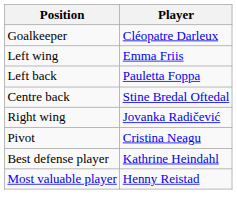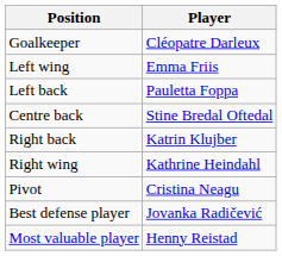 <table class="wikitable">
 <tr>
 <th>Position</th>
 <th>Player</th>
 </tr>
 <tr>
 <td>Goalkeeper</td>
 <td> <a href='#'>Cléopatre Darleux</a></td>
 </tr>
 <tr>
 <td>Left wing</td>
 <td> <a href='#'>Emma Friis</a></td>
 </tr>
 <tr>
 <td>Left back</td>
 <td> <a href='#'>Pauletta Foppa</a></td>
 </tr>
 <tr>
 <td>Centre back</td>
 <td> <a href='#'>Stine Bredal Oftedal</a></td>
 </tr>
 <tr>
+<td>Right back</td>
+<td> <a href='#'>Katrin Klujber</a></td>
+</tr>
+<tr>
 <td>Right wing</td>
-<td> <a href='#'>Jovanka Radičević</a></td>
+<td> <a href='#'>Kathrine Heindahl</a></td>
 </tr>
 <tr>
 <td>Pivot</td>
 <td> <a href='#'>Cristina Neagu</a></td>
 </tr>
 <tr>
 <td>Best defense player</td>
-<td> <a href='#'>Kathrine Heindahl</a></td>
+<td> <a href='#'>Jovanka Radičević</a></td>
 </tr>
 <tr>
 <td><a href='#'>Most valuable player</a></td>
 <td> <a href='#'>Henny Reistad</a></td>
 </tr>
 </table>
